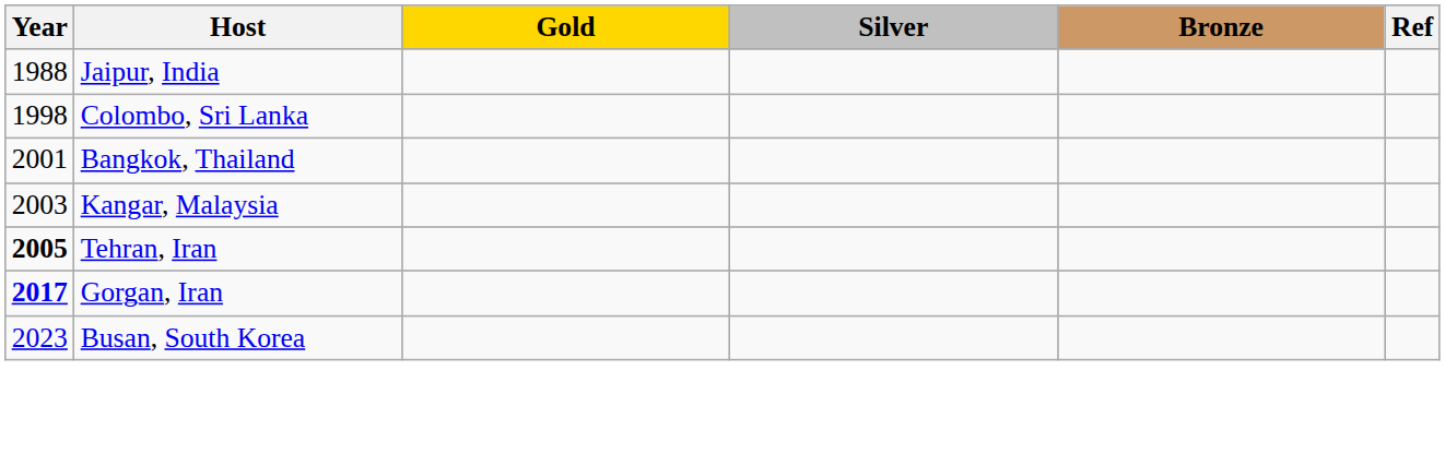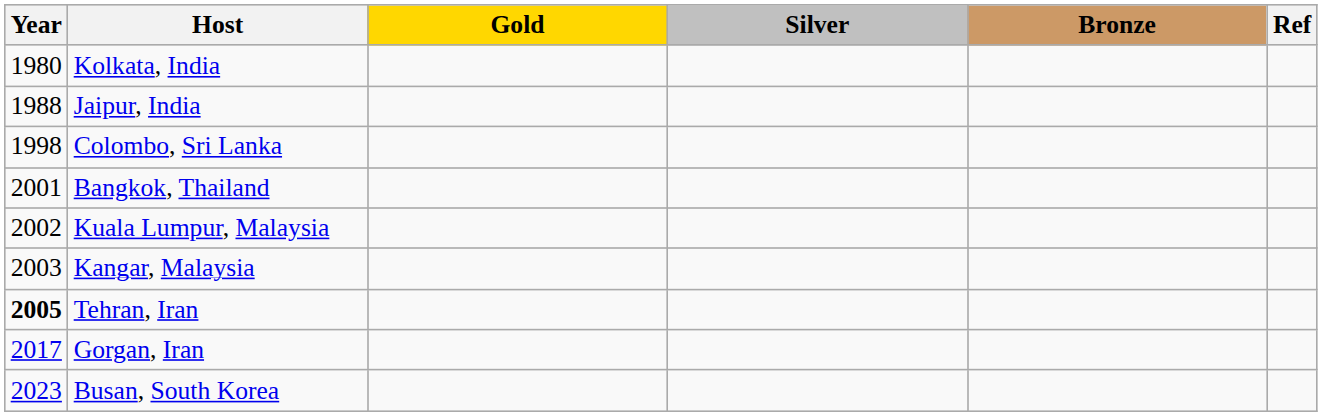 <table class="wikitable" style="text-align: center;">
 <tr>
 <th width="30">Year</th>
 <th width="180">Host</th>
 <th width="180" style="background:gold">Gold</th>
 <th width="180" style="background:silver">Silver</th>
 <th width="180" style="background:#cc9966">Bronze</th>
 <th width="20">Ref</th>
+</tr>
+<tr>
+<td align=center>1980</td>
+<td align=left> <a href='#'>Kolkata</a>, <a href='#'>India</a></td>
+<td></td>
+<td></td>
+<td></td>
+<td></td>
 </tr>
 <tr>
 <td align=center>1988</td>
 <td align=left> <a href='#'>Jaipur</a>, <a href='#'>India</a></td>
 <td></td>
 <td></td>
 <td></td>
 <td></td>
 </tr>
 <tr>
 <td align=center>1998</td>
 <td align=left> <a href='#'>Colombo</a>, <a href='#'>Sri Lanka</a></td>
 <td></td>
 <td></td>
 <td></td>
 <td></td>
 </tr>
 <tr>
 <td align=center>2001</td>
 <td align=left> <a href='#'>Bangkok</a>, <a href='#'>Thailand</a></td>
 <td></td>
 <td></td>
 <td></td>
 <td></td>
 </tr>
 <tr>
+<td align=center>2002</td>
+<td align=left> <a href='#'>Kuala Lumpur</a>, <a href='#'>Malaysia</a></td>
+<td></td>
+<td></td>
+<td></td>
+<td></td>
+</tr>
+<tr>
 <td align=center>2003</td>
 <td align=left> <a href='#'>Kangar</a>, <a href='#'>Malaysia</a></td>
 <td></td>
 <td></td>
 <td></td>
 <td></td>
 </tr>
 <tr>
 <td align=center><strong>2005</strong></td>
 <td align=left> <a href='#'>Tehran</a>, <a href='#'>Iran</a></td>
 <td></td>
 <td></td>
 <td></td>
 <td></td>
 </tr>
 <tr>
-<td align=center><strong><a href='#'>2017</a></strong></td>
+<td align=center><a href='#'>2017</a></td>
 <td align=left> <a href='#'>Gorgan</a>, <a href='#'>Iran</a></td>
 <td></td>
 <td></td>
 <td><br></td>
 <td></td>
 </tr>
 <tr>
 <td><a href='#'>2023</a></td>
 <td align=left> <a href='#'>Busan</a>, <a href='#'>South Korea</a></td>
 <td></td>
 <td></td>
 <td></td>
 <td></td>
 </tr>
 </table>
